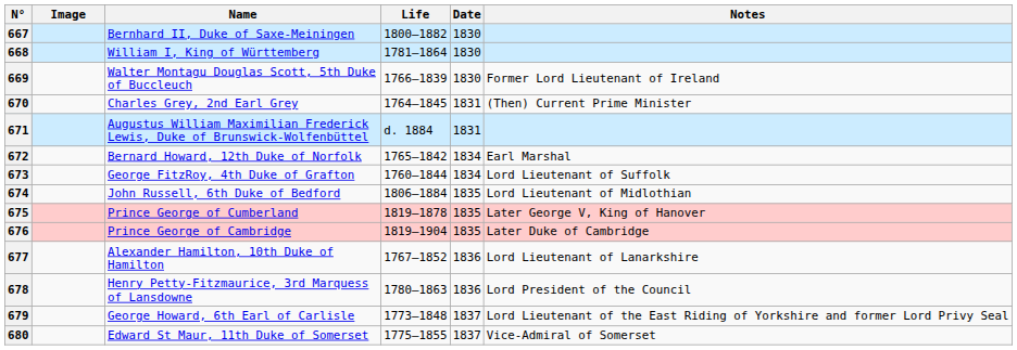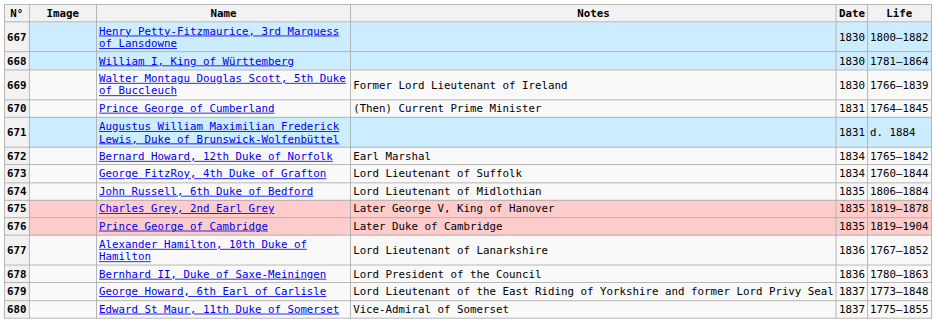 <table class="wikitable">
 <tr>
 <th>N°</th>
 <th style="width: 75px;">Image</th>
 <th style="width: 300px;">Name</th>
+<th>Notes</th>
+<th>Date</th>
 <th>Life</th>
-<th>Date</th>
-<th>Notes</th>
 </tr>
 <tr bgcolor="#CCECFF" id="William IV">
 <th>667</th>
 <td></td>
-<td><a href='#'>Bernhard II, Duke of Saxe-Meiningen</a></td>
+<td><a href='#'>Henry Petty-Fitzmaurice, 3rd Marquess of Lansdowne</a></td>
+<td></td>
+<td>1830</td>
 <td>1800–1882</td>
-<td>1830</td>
-<td></td>
 </tr>
 <tr bgcolor="#CCECFF">
 <th>668</th>
 <td></td>
 <td><a href='#'>William I, King of Württemberg</a></td>
+<td></td>
+<td>1830</td>
 <td>1781–1864</td>
-<td>1830</td>
-<td></td>
 </tr>
 <tr>
 <th>669</th>
 <td></td>
 <td><a href='#'>Walter Montagu Douglas Scott, 5th Duke of Buccleuch</a></td>
+<td>Former Lord Lieutenant of Ireland</td>
+<td>1830</td>
 <td>1766–1839</td>
-<td>1830</td>
-<td>Former Lord Lieutenant of Ireland</td>
 </tr>
 <tr>
 <th>670</th>
 <td></td>
-<td><a href='#'>Charles Grey, 2nd Earl Grey</a></td>
+<td><a href='#'>Prince George of Cumberland</a></td>
+<td>(Then) Current Prime Minister</td>
+<td>1831</td>
 <td>1764–1845</td>
-<td>1831</td>
-<td>(Then) Current Prime Minister</td>
 </tr>
 <tr bgcolor="#CCECFF">
 <th>671</th>
 <td></td>
 <td><a href='#'>Augustus William Maximilian Frederick Lewis, Duke of Brunswick-Wolfenbüttel</a></td>
+<td></td>
+<td>1831</td>
 <td>d. 1884</td>
-<td>1831</td>
-<td></td>
 </tr>
 <tr>
 <th>672</th>
 <td></td>
 <td><a href='#'>Bernard Howard, 12th Duke of Norfolk</a></td>
+<td>Earl Marshal</td>
+<td>1834</td>
 <td>1765–1842</td>
-<td>1834</td>
-<td>Earl Marshal</td>
 </tr>
 <tr>
 <th>673</th>
 <td></td>
 <td><a href='#'>George FitzRoy, 4th Duke of Grafton</a></td>
+<td>Lord Lieutenant of Suffolk</td>
+<td>1834</td>
 <td>1760–1844</td>
-<td>1834</td>
-<td>Lord Lieutenant of Suffolk</td>
 </tr>
 <tr>
 <th>674</th>
 <td></td>
 <td><a href='#'>John Russell, 6th Duke of Bedford</a></td>
+<td>Lord Lieutenant of Midlothian</td>
+<td>1835</td>
 <td>1806–1884</td>
-<td>1835</td>
-<td>Lord Lieutenant of Midlothian</td>
 </tr>
 <tr bgcolor="#FFCCCC">
 <th>675</th>
 <td></td>
-<td><a href='#'>Prince George of Cumberland</a></td>
+<td><a href='#'>Charles Grey, 2nd Earl Grey</a></td>
+<td>Later George V, King of Hanover</td>
+<td>1835</td>
 <td>1819–1878</td>
-<td>1835</td>
-<td>Later George V, King of Hanover</td>
 </tr>
 <tr bgcolor="#FFCCCC">
 <th>676</th>
 <td></td>
 <td><a href='#'>Prince George of Cambridge</a></td>
+<td>Later Duke of Cambridge</td>
+<td>1835</td>
 <td>1819–1904</td>
-<td>1835</td>
-<td>Later Duke of Cambridge</td>
 </tr>
 <tr>
 <th>677</th>
 <td></td>
 <td><a href='#'>Alexander Hamilton, 10th Duke of Hamilton</a></td>
+<td>Lord Lieutenant of Lanarkshire</td>
+<td>1836</td>
 <td>1767–1852</td>
-<td>1836</td>
-<td>Lord Lieutenant of Lanarkshire</td>
 </tr>
 <tr>
 <th>678</th>
 <td></td>
-<td><a href='#'>Henry Petty-Fitzmaurice, 3rd Marquess of Lansdowne</a></td>
+<td><a href='#'>Bernhard II, Duke of Saxe-Meiningen</a></td>
+<td>Lord President of the Council</td>
+<td>1836</td>
 <td>1780–1863</td>
-<td>1836</td>
-<td>Lord President of the Council</td>
 </tr>
 <tr>
 <th>679</th>
 <td></td>
 <td><a href='#'>George Howard, 6th Earl of Carlisle</a></td>
+<td>Lord Lieutenant of the East Riding of Yorkshire and former Lord Privy Seal</td>
+<td>1837</td>
 <td>1773–1848</td>
-<td>1837</td>
-<td>Lord Lieutenant of the East Riding of Yorkshire and former Lord Privy Seal</td>
 </tr>
 <tr>
 <th>680</th>
 <td></td>
 <td><a href='#'>Edward St Maur, 11th Duke of Somerset</a></td>
+<td>Vice-Admiral of Somerset</td>
+<td>1837</td>
 <td>1775–1855</td>
-<td>1837</td>
-<td>Vice-Admiral of Somerset</td>
 </tr>
 </table>
